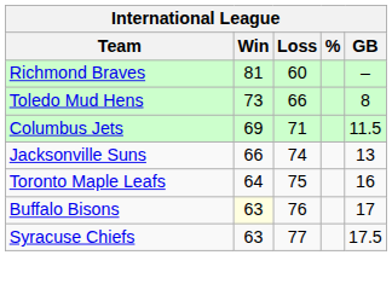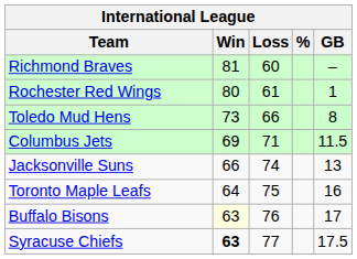 <table class="wikitable">
 <tr>
 <th colspan="5">International League</th>
 </tr>
 <tr>
 <th width="60%">Team</th>
 <th>Win</th>
 <th>Loss</th>
 <th>%</th>
 <th>GB</th>
 </tr>
 <tr align=center bgcolor=ccffcc>
 <td align=left><a href='#'>Richmond Braves</a></td>
 <td>81</td>
 <td>60</td>
 <td></td>
 <td>–</td>
+</tr>
+<tr align=center bgcolor=ccffcc>
+<td align=left><a href='#'>Rochester Red Wings</a></td>
+<td>80</td>
+<td>61</td>
+<td></td>
+<td>1</td>
 </tr>
 <tr align=center bgcolor=ccffcc>
 <td align=left><a href='#'>Toledo Mud Hens</a></td>
 <td>73</td>
 <td>66</td>
 <td></td>
 <td>8</td>
 </tr>
 <tr align=center bgcolor=ccffcc>
 <td align=left><a href='#'>Columbus Jets</a></td>
 <td>69</td>
 <td>71</td>
 <td></td>
 <td>11.5</td>
 </tr>
 <tr align=center>
 <td align=left><a href='#'>Jacksonville Suns</a></td>
 <td>66</td>
 <td>74</td>
 <td></td>
 <td>13</td>
 </tr>
 <tr align=center>
 <td align=left><a href='#'>Toronto Maple Leafs</a></td>
 <td>64</td>
 <td>75</td>
 <td></td>
 <td>16</td>
 </tr>
 <tr align=center>
 <td align=left><a href='#'>Buffalo Bisons</a></td>
 <td style="background: lightyellow;">63</td>
 <td>76</td>
 <td></td>
 <td>17</td>
 </tr>
 <tr align=center>
 <td align=left><a href='#'>Syracuse Chiefs</a></td>
-<td>63</td>
+<td><strong>63</strong></td>
 <td>77</td>
 <td></td>
 <td>17.5</td>
 </tr>
 </table>
